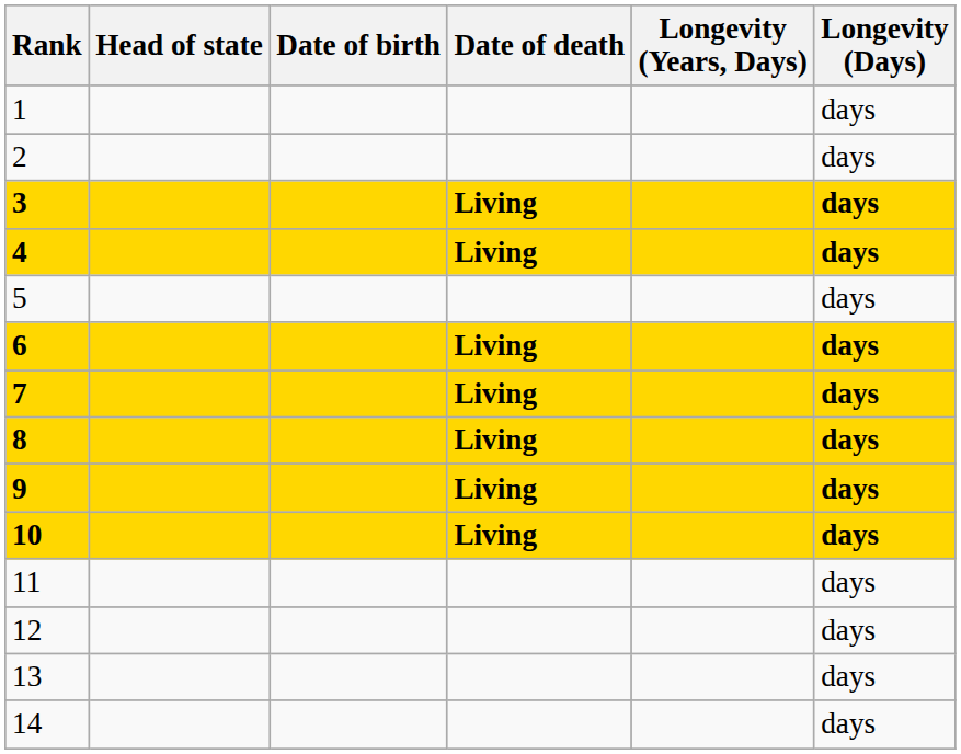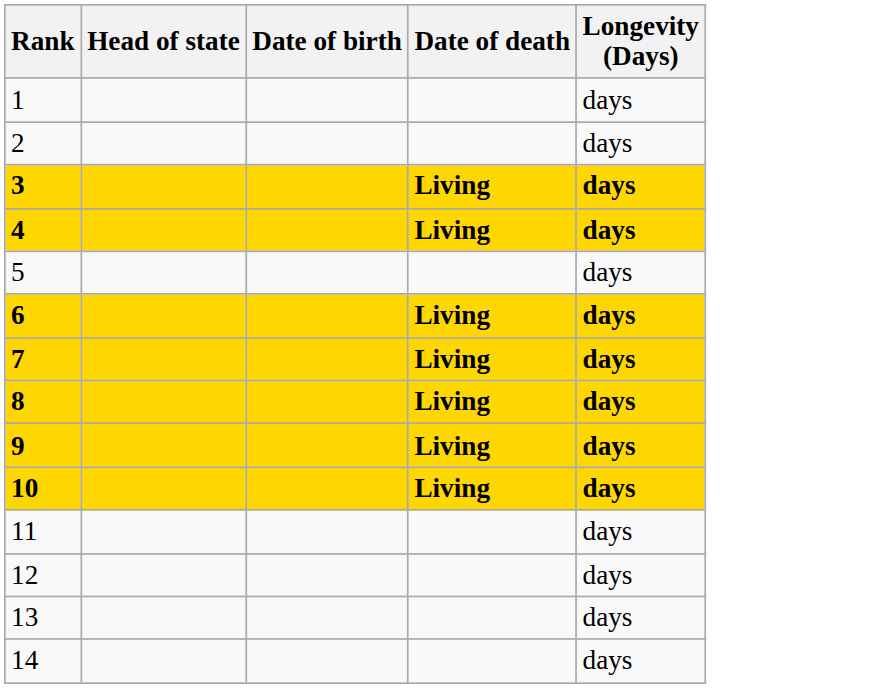 <table class="wikitable sortable">
 <tr>
 <th>Rank<br></th>
 <th>Head of state<br></th>
 <th>Date of birth<br></th>
 <th>Date of death<br></th>
-<th>Longevity<br>(Years, Days)</th>
 <th>Longevity<br>(Days)</th>
 </tr>
 <tr>
 <td>1</td>
-<td></td>
 <td></td>
 <td></td>
 <td></td>
 <td> days</td>
 </tr>
 <tr>
 <td>2</td>
 <td></td>
 <td></td>
 <td></td>
-<td></td>
 <td> days</td>
 </tr>
 <tr>
 <td style="background-color:gold;"><strong>3</strong></td>
 <td style="background-color:gold;"><strong></strong></td>
 <td style="background-color:gold;"><strong></strong></td>
 <td style="background-color:gold;"><strong>Living</strong></td>
-<td style="background-color:gold;"><strong></strong></td>
 <td style="background-color:gold;"><strong> days</strong></td>
 </tr>
 <tr>
 <td style="background-color:gold;"><strong>4</strong></td>
 <td style="background-color:gold;"><strong></strong></td>
 <td style="background-color:gold;"><strong></strong></td>
 <td style="background-color:gold;"><strong>Living</strong></td>
-<td style="background-color:gold;"><strong></strong></td>
 <td style="background-color:gold;"><strong> days</strong></td>
 </tr>
 <tr>
 <td>5</td>
-<td></td>
 <td></td>
 <td></td>
 <td></td>
 <td> days</td>
 </tr>
 <tr>
 <td style="background-color:gold;"><strong>6</strong></td>
 <td style="background-color:gold;"><strong></strong></td>
 <td style="background-color:gold;"><strong></strong></td>
 <td style="background-color:gold;"><strong>Living</strong></td>
-<td style="background-color:gold;"><strong></strong></td>
 <td style="background-color:gold;"><strong> days</strong></td>
 </tr>
 <tr>
 <td style="background-color:gold;"><strong>7</strong></td>
 <td style="background-color:gold;"><strong></strong></td>
 <td style="background-color:gold;"><strong></strong></td>
 <td style="background-color:gold;"><strong>Living</strong></td>
-<td style="background-color:gold;"><strong></strong></td>
 <td style="background-color:gold;"><strong> days</strong></td>
 </tr>
 <tr>
 <td style="background-color:gold;"><strong>8</strong></td>
 <td style="background-color:gold;"><strong></strong></td>
 <td style="background-color:gold;"><strong></strong></td>
 <td style="background-color:gold;"><strong>Living</strong></td>
-<td style="background-color:gold;"><strong></strong></td>
 <td style="background-color:gold;"><strong> days</strong></td>
 </tr>
 <tr>
 <td style="background-color:gold;"><strong>9</strong></td>
 <td style="background-color:gold;"><strong></strong></td>
 <td style="background-color:gold;"><strong></strong></td>
 <td style="background-color:gold;"><strong>Living</strong></td>
-<td style="background-color:gold;"><strong></strong></td>
 <td style="background-color:gold;"><strong> days</strong></td>
 </tr>
 <tr>
 <td style="background-color:gold;"><strong>10</strong></td>
 <td style="background-color:gold;"><strong></strong></td>
 <td style="background-color:gold;"><strong></strong></td>
 <td style="background-color:gold;"><strong>Living</strong></td>
-<td style="background-color:gold;"><strong></strong></td>
 <td style="background-color:gold;"><strong> days</strong></td>
 </tr>
 <tr>
 <td>11</td>
-<td></td>
 <td></td>
 <td></td>
 <td></td>
 <td> days</td>
 </tr>
 <tr>
 <td>12</td>
 <td></td>
 <td></td>
 <td></td>
-<td></td>
 <td> days</td>
 </tr>
 <tr>
 <td>13</td>
-<td></td>
 <td></td>
 <td></td>
 <td></td>
 <td> days</td>
 </tr>
 <tr>
 <td>14</td>
 <td></td>
 <td></td>
 <td></td>
-<td></td>
 <td> days</td>
 </tr>
 </table>
